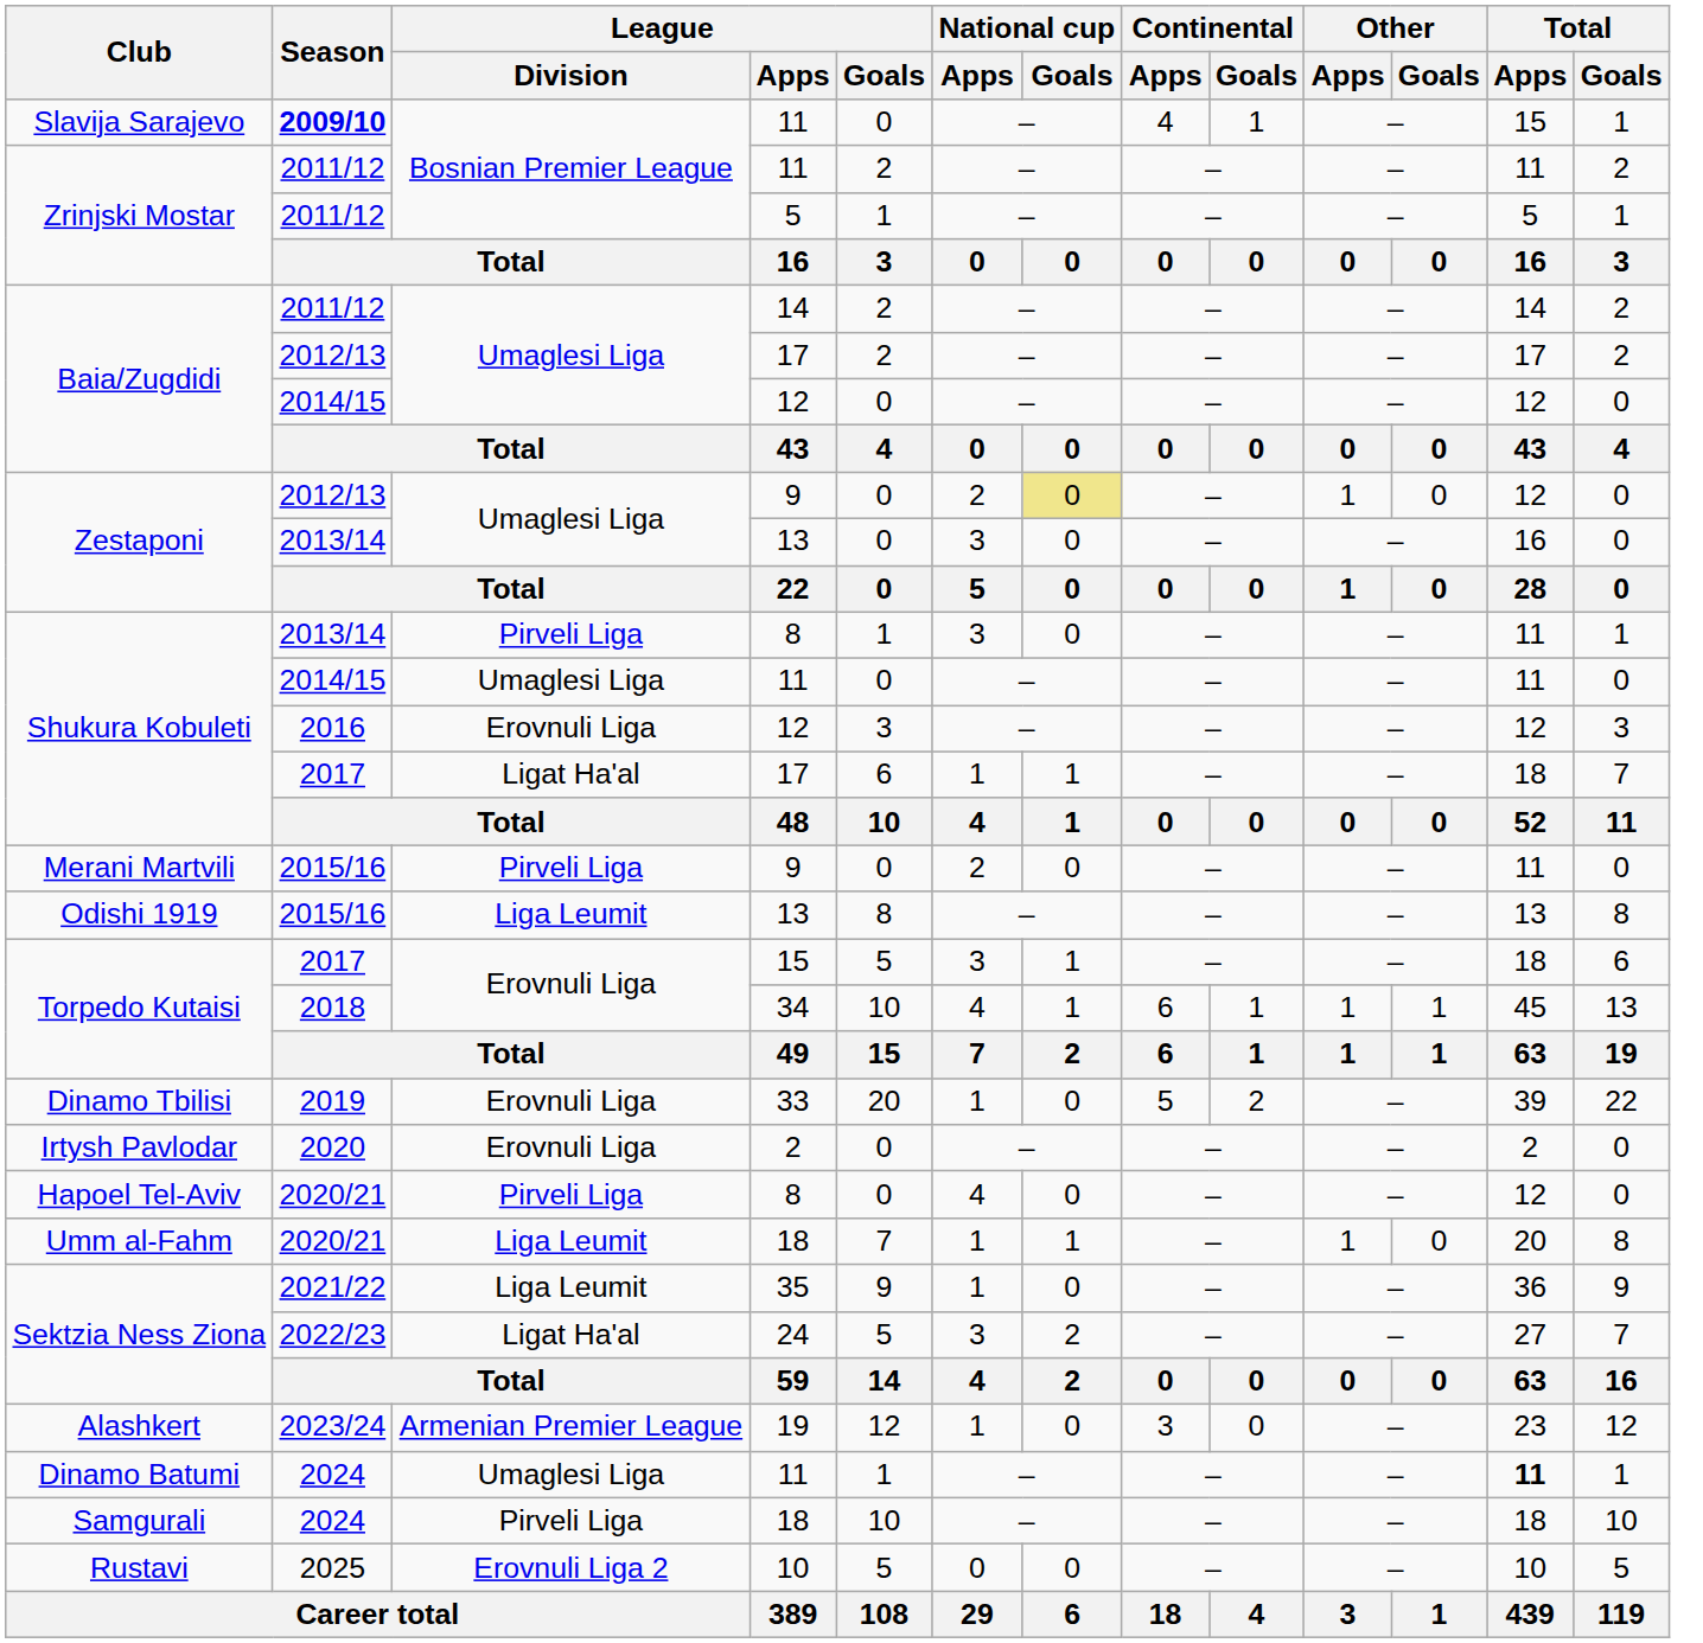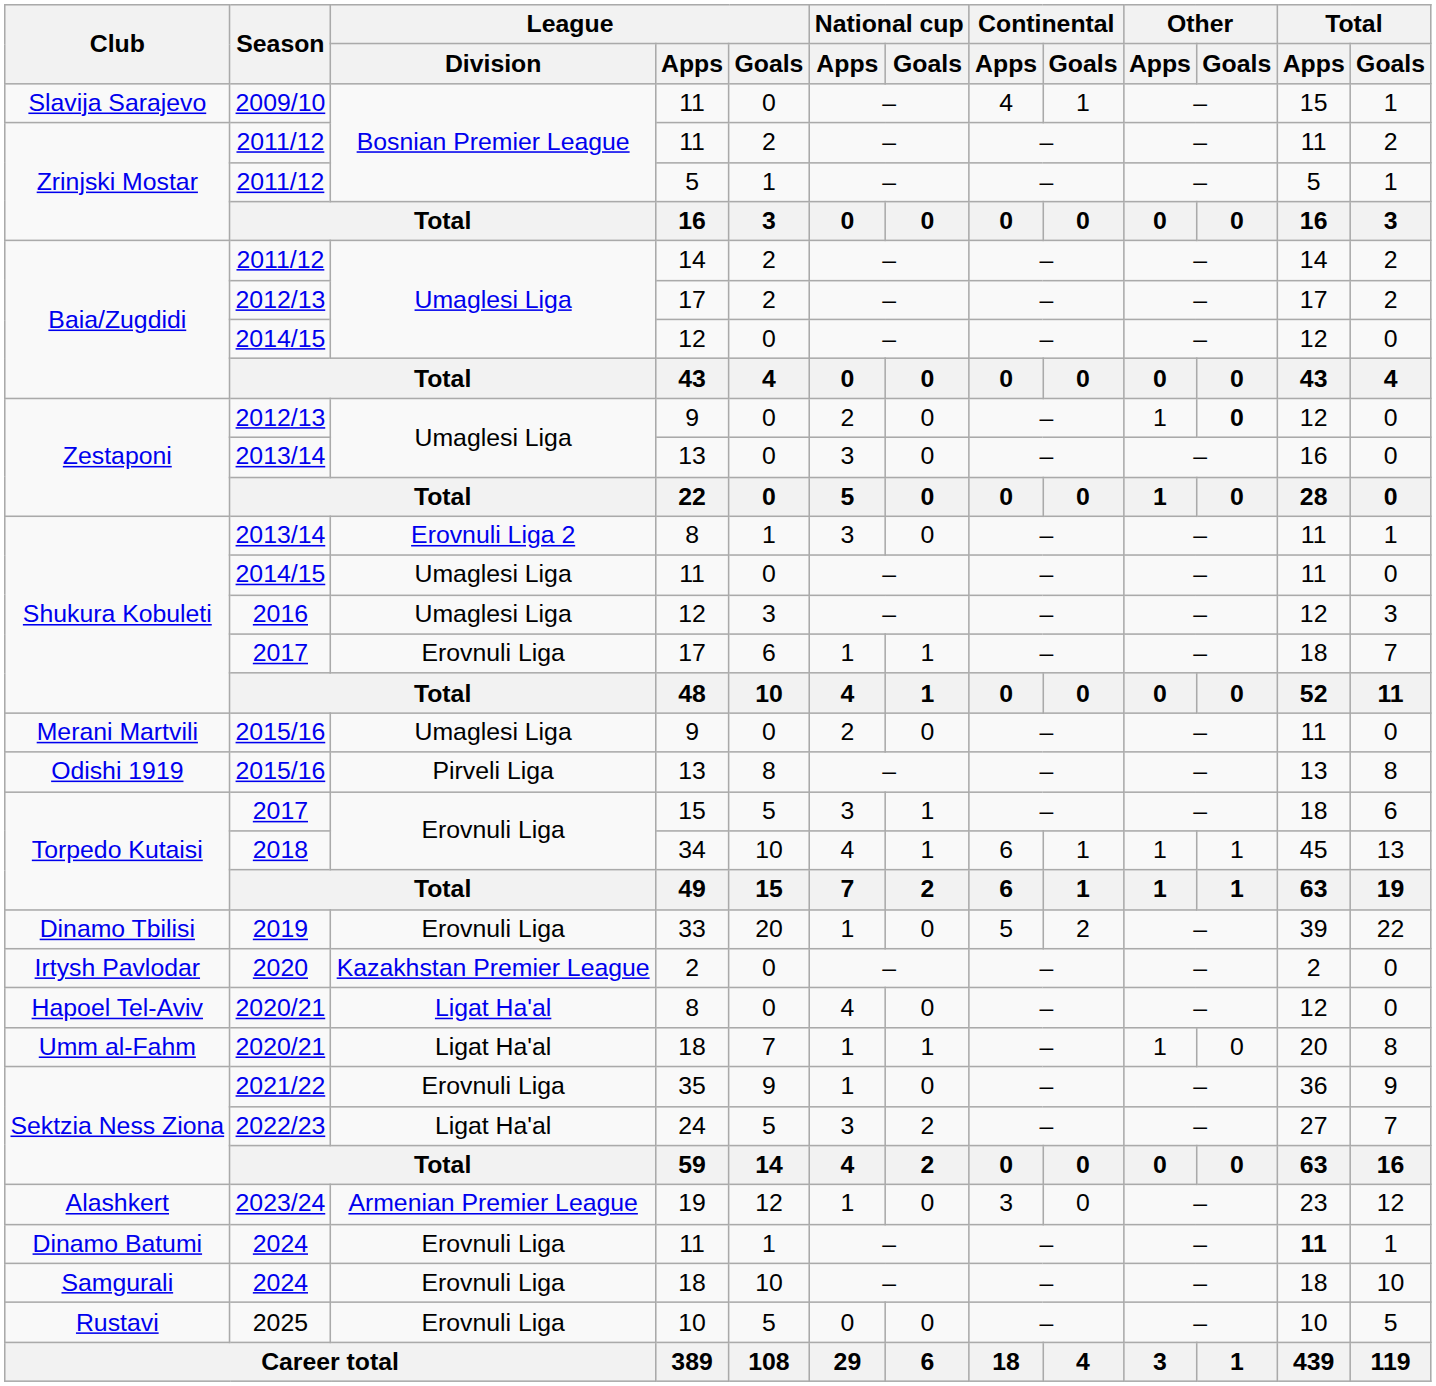 <table class="wikitable" style="text-align:center">
 <tr>
 <th rowspan="2">Club</th>
 <th rowspan="2">Season</th>
 <th colspan="3">League</th>
 <th colspan="2">National cup</th>
 <th colspan="2">Continental</th>
 <th colspan="2">Other</th>
 <th colspan="2">Total</th>
 </tr>
 <tr>
 <th>Division</th>
 <th>Apps</th>
 <th>Goals</th>
 <th>Apps</th>
 <th>Goals</th>
 <th>Apps</th>
 <th>Goals</th>
 <th>Apps</th>
 <th>Goals</th>
 <th>Apps</th>
 <th>Goals</th>
 </tr>
 <tr>
 <td><a href='#'>Slavija Sarajevo</a></td>
-<td><strong><a href='#'>2009/10</a></strong></td>
+<td><a href='#'>2009/10</a></td>
 <td rowspan="3"><a href='#'>Bosnian Premier League</a></td>
 <td>11</td>
 <td>0</td>
 <td colspan="2">–</td>
 <td>4</td>
 <td>1</td>
 <td colspan="2">–</td>
 <td>15</td>
 <td>1</td>
 </tr>
 <tr>
 <td rowspan="3"><a href='#'>Zrinjski Mostar</a></td>
 <td><a href='#'>2011/12</a></td>
 <td>11</td>
 <td>2</td>
 <td colspan="2">–</td>
 <td colspan="2">–</td>
 <td colspan="2">–</td>
 <td>11</td>
 <td>2</td>
 </tr>
 <tr>
 <td><a href='#'>2011/12</a></td>
 <td>5</td>
 <td>1</td>
 <td colspan="2">–</td>
 <td colspan="2">–</td>
 <td colspan="2">–</td>
 <td>5</td>
 <td>1</td>
 </tr>
 <tr>
 <th colspan="2">Total</th>
 <th>16</th>
 <th>3</th>
 <th>0</th>
 <th>0</th>
 <th>0</th>
 <th>0</th>
 <th>0</th>
 <th>0</th>
 <th>16</th>
 <th>3</th>
 </tr>
 <tr>
 <td rowspan="4"><a href='#'>Baia/Zugdidi</a></td>
 <td><a href='#'>2011/12</a></td>
 <td rowspan="3"><a href='#'>Umaglesi Liga</a></td>
 <td>14</td>
 <td>2</td>
 <td colspan="2">–</td>
 <td colspan="2">–</td>
 <td colspan="2">–</td>
 <td>14</td>
 <td>2</td>
 </tr>
 <tr>
 <td><a href='#'>2012/13</a></td>
 <td>17</td>
 <td>2</td>
 <td colspan="2">–</td>
 <td colspan="2">–</td>
 <td colspan="2">–</td>
 <td>17</td>
 <td>2</td>
 </tr>
 <tr>
 <td><a href='#'>2014/15</a></td>
 <td>12</td>
 <td>0</td>
 <td colspan="2">–</td>
 <td colspan="2">–</td>
 <td colspan="2">–</td>
 <td>12</td>
 <td>0</td>
 </tr>
 <tr>
 <th colspan="2">Total</th>
 <th>43</th>
 <th>4</th>
 <th>0</th>
 <th>0</th>
 <th>0</th>
 <th>0</th>
 <th>0</th>
 <th>0</th>
 <th>43</th>
 <th>4</th>
 </tr>
 <tr>
 <td rowspan="3"><a href='#'>Zestaponi</a></td>
 <td><a href='#'>2012/13</a></td>
 <td rowspan="2">Umaglesi Liga</td>
 <td>9</td>
 <td>0</td>
 <td>2</td>
-<td style="background: khaki;">0</td>
+<td>0</td>
 <td colspan="2">–</td>
 <td>1</td>
-<td>0</td>
+<td><strong>0</strong></td>
 <td>12</td>
 <td>0</td>
 </tr>
 <tr>
 <td><a href='#'>2013/14</a></td>
 <td>13</td>
 <td>0</td>
 <td>3</td>
 <td>0</td>
 <td colspan="2">–</td>
 <td colspan="2">–</td>
 <td>16</td>
 <td>0</td>
 </tr>
 <tr>
 <th colspan="2">Total</th>
 <th>22</th>
 <th>0</th>
 <th>5</th>
 <th>0</th>
 <th>0</th>
 <th>0</th>
 <th>1</th>
 <th>0</th>
 <th>28</th>
 <th>0</th>
 </tr>
 <tr>
 <td rowspan="5"><a href='#'>Shukura Kobuleti</a></td>
 <td><a href='#'>2013/14</a></td>
-<td><a href='#'>Pirveli Liga</a></td>
+<td><a href='#'>Erovnuli Liga 2</a></td>
 <td>8</td>
 <td>1</td>
 <td>3</td>
 <td>0</td>
 <td colspan="2">–</td>
 <td colspan="2">–</td>
 <td>11</td>
 <td>1</td>
 </tr>
 <tr>
 <td><a href='#'>2014/15</a></td>
 <td>Umaglesi Liga</td>
 <td>11</td>
 <td>0</td>
 <td colspan="2">–</td>
 <td colspan="2">–</td>
 <td colspan="2">–</td>
 <td>11</td>
 <td>0</td>
 </tr>
 <tr>
 <td><a href='#'>2016</a></td>
-<td>Erovnuli Liga</td>
+<td>Umaglesi Liga</td>
 <td>12</td>
 <td>3</td>
 <td colspan="2">–</td>
 <td colspan="2">–</td>
 <td colspan="2">–</td>
 <td>12</td>
 <td>3</td>
 </tr>
 <tr>
 <td><a href='#'>2017</a></td>
-<td>Ligat Ha'al</td>
+<td>Erovnuli Liga</td>
 <td>17</td>
 <td>6</td>
 <td>1</td>
 <td>1</td>
 <td colspan="2">–</td>
 <td colspan="2">–</td>
 <td>18</td>
 <td>7</td>
 </tr>
 <tr>
 <th colspan="2">Total</th>
 <th>48</th>
 <th>10</th>
 <th>4</th>
 <th>1</th>
 <th>0</th>
 <th>0</th>
 <th>0</th>
 <th>0</th>
 <th>52</th>
 <th>11</th>
 </tr>
 <tr>
 <td><a href='#'>Merani Martvili</a></td>
 <td><a href='#'>2015/16</a></td>
-<td><a href='#'>Pirveli Liga</a></td>
+<td>Umaglesi Liga</td>
 <td>9</td>
 <td>0</td>
 <td>2</td>
 <td>0</td>
 <td colspan="2">–</td>
 <td colspan="2">–</td>
 <td>11</td>
 <td>0</td>
 </tr>
 <tr>
 <td><a href='#'>Odishi 1919</a></td>
 <td><a href='#'>2015/16</a></td>
-<td><a href='#'>Liga Leumit</a></td>
+<td>Pirveli Liga</td>
 <td>13</td>
 <td>8</td>
 <td colspan="2">–</td>
 <td colspan="2">–</td>
 <td colspan="2">–</td>
 <td>13</td>
 <td>8</td>
 </tr>
 <tr>
 <td rowspan="3"><a href='#'>Torpedo Kutaisi</a></td>
 <td><a href='#'>2017</a></td>
 <td rowspan="2">Erovnuli Liga</td>
 <td>15</td>
 <td>5</td>
 <td>3</td>
 <td>1</td>
 <td colspan="2">–</td>
 <td colspan="2">–</td>
 <td>18</td>
 <td>6</td>
 </tr>
 <tr>
 <td><a href='#'>2018</a></td>
 <td>34</td>
 <td>10</td>
 <td>4</td>
 <td>1</td>
 <td>6</td>
 <td>1</td>
 <td>1</td>
 <td>1</td>
 <td>45</td>
 <td>13</td>
 </tr>
 <tr>
 <th colspan="2">Total</th>
 <th>49</th>
 <th>15</th>
 <th>7</th>
 <th>2</th>
 <th>6</th>
 <th>1</th>
 <th>1</th>
 <th>1</th>
 <th>63</th>
 <th>19</th>
 </tr>
 <tr>
 <td><a href='#'>Dinamo Tbilisi</a></td>
 <td><a href='#'>2019</a></td>
 <td>Erovnuli Liga</td>
 <td>33</td>
 <td>20</td>
 <td>1</td>
 <td>0</td>
 <td>5</td>
 <td>2</td>
 <td colspan="2">–</td>
 <td>39</td>
 <td>22</td>
 </tr>
 <tr>
 <td><a href='#'>Irtysh Pavlodar</a></td>
 <td><a href='#'>2020</a></td>
-<td>Erovnuli Liga</td>
+<td><a href='#'>Kazakhstan Premier League</a></td>
 <td>2</td>
 <td>0</td>
 <td colspan="2">–</td>
 <td colspan="2">–</td>
 <td colspan="2">–</td>
 <td>2</td>
 <td>0</td>
 </tr>
 <tr>
 <td><a href='#'>Hapoel Tel-Aviv</a></td>
 <td><a href='#'>2020/21</a></td>
-<td><a href='#'>Pirveli Liga</a></td>
+<td><a href='#'>Ligat Ha'al</a></td>
 <td>8</td>
 <td>0</td>
 <td>4</td>
 <td>0</td>
 <td colspan="2">–</td>
 <td colspan="2">–</td>
 <td>12</td>
 <td>0</td>
 </tr>
 <tr>
 <td><a href='#'>Umm al-Fahm</a></td>
 <td><a href='#'>2020/21</a></td>
-<td><a href='#'>Liga Leumit</a></td>
+<td>Ligat Ha'al</td>
 <td>18</td>
 <td>7</td>
 <td>1</td>
 <td>1</td>
 <td colspan="2">–</td>
 <td>1</td>
 <td>0</td>
 <td>20</td>
 <td>8</td>
 </tr>
 <tr>
 <td rowspan="3"><a href='#'>Sektzia Ness Ziona</a></td>
 <td><a href='#'>2021/22</a></td>
-<td>Liga Leumit</td>
+<td>Erovnuli Liga</td>
 <td>35</td>
 <td>9</td>
 <td>1</td>
 <td>0</td>
 <td colspan="2">–</td>
 <td colspan="2">–</td>
 <td>36</td>
 <td>9</td>
 </tr>
 <tr>
 <td><a href='#'>2022/23</a></td>
 <td>Ligat Ha'al</td>
 <td>24</td>
 <td>5</td>
 <td>3</td>
 <td>2</td>
 <td colspan="2">–</td>
 <td colspan="2">–</td>
 <td>27</td>
 <td>7</td>
 </tr>
 <tr>
 <th colspan="2">Total</th>
 <th>59</th>
 <th>14</th>
 <th>4</th>
 <th>2</th>
 <th>0</th>
 <th>0</th>
 <th>0</th>
 <th>0</th>
 <th>63</th>
 <th>16</th>
 </tr>
 <tr>
 <td><a href='#'>Alashkert</a></td>
 <td><a href='#'>2023/24</a></td>
 <td><a href='#'>Armenian Premier League</a></td>
 <td>19</td>
 <td>12</td>
 <td>1</td>
 <td>0</td>
 <td>3</td>
 <td>0</td>
 <td colspan="2">–</td>
 <td>23</td>
 <td>12</td>
 </tr>
 <tr>
 <td><a href='#'>Dinamo Batumi</a></td>
 <td><a href='#'>2024</a></td>
-<td>Umaglesi Liga</td>
+<td>Erovnuli Liga</td>
 <td>11</td>
 <td>1</td>
 <td colspan="2">–</td>
 <td colspan="2">–</td>
 <td colspan="2">–</td>
 <td><strong>11</strong></td>
 <td>1</td>
 </tr>
 <tr>
 <td><a href='#'>Samgurali</a></td>
 <td><a href='#'>2024</a></td>
-<td>Pirveli Liga</td>
+<td>Erovnuli Liga</td>
 <td>18</td>
 <td>10</td>
 <td colspan="2">–</td>
 <td colspan="2">–</td>
 <td colspan="2">–</td>
 <td>18</td>
 <td>10</td>
 </tr>
 <tr>
 <td><a href='#'>Rustavi</a></td>
 <td>2025</td>
-<td><a href='#'>Erovnuli Liga 2</a></td>
+<td>Erovnuli Liga</td>
 <td>10</td>
 <td>5</td>
 <td>0</td>
 <td>0</td>
 <td colspan="2">–</td>
 <td colspan="2">–</td>
 <td>10</td>
 <td>5</td>
 </tr>
 <tr>
 <th colspan="3">Career total</th>
 <th>389</th>
 <th>108</th>
 <th>29</th>
 <th>6</th>
 <th>18</th>
 <th>4</th>
 <th>3</th>
 <th>1</th>
 <th>439</th>
 <th>119</th>
 </tr>
 </table>
